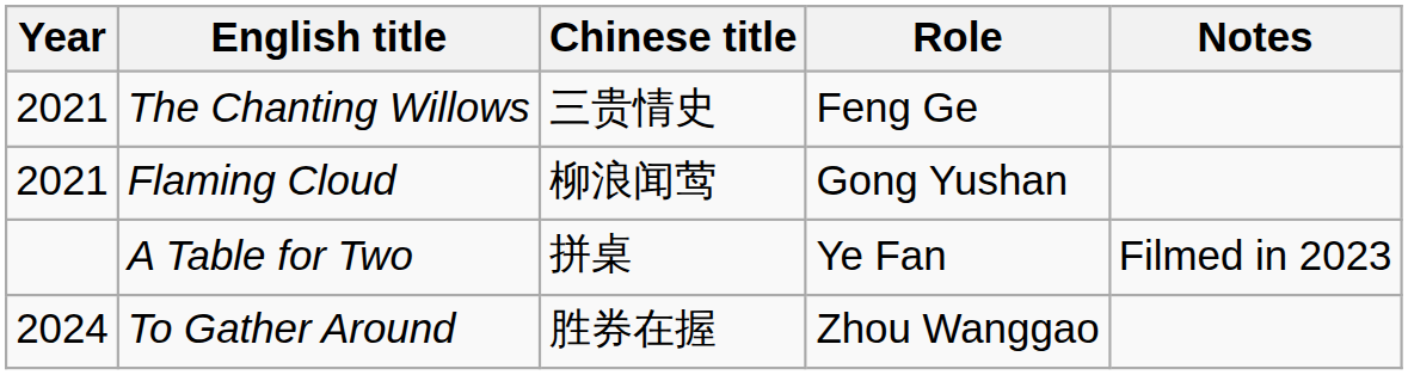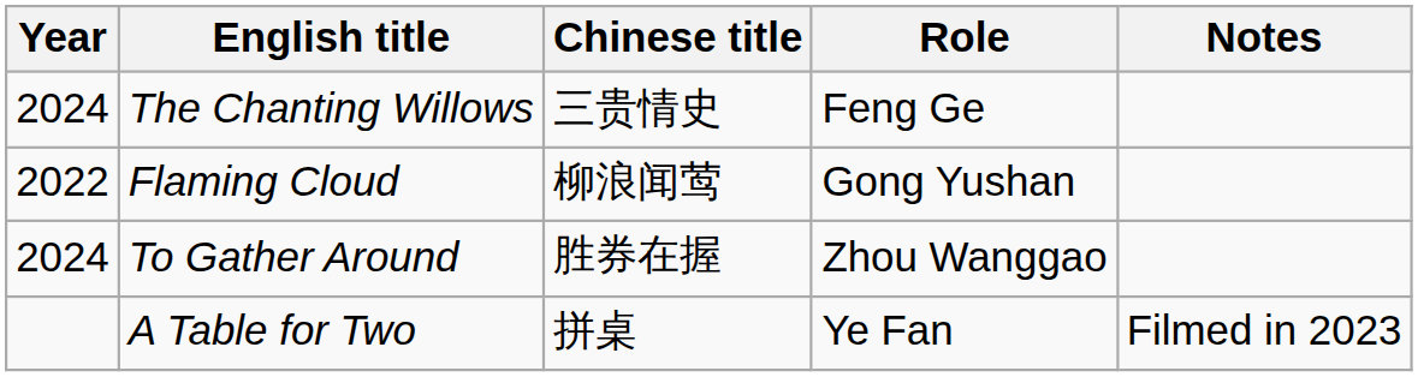 <table class="wikitable">
 <tr>
 <th>Year</th>
 <th>English title</th>
 <th>Chinese title</th>
 <th>Role</th>
 <th>Notes</th>
 </tr>
 <tr>
-<td>2021</td>
+<td>2024</td>
 <td><em>The Chanting Willows</em></td>
 <td>三贵情史</td>
 <td>Feng Ge</td>
 <td></td>
 </tr>
 <tr>
-<td>2021</td>
+<td>2022</td>
 <td><em>Flaming Cloud</em></td>
 <td>柳浪闻莺</td>
 <td>Gong Yushan</td>
+</tr>
+<tr>
+<td>2024</td>
+<td><em>To Gather Around</em></td>
+<td>胜券在握</td>
+<td>Zhou Wanggao</td>
+<td></td>
 </tr>
 <tr>
 <td></td>
 <td><em>A Table for Two</em></td>
 <td>拼桌</td>
 <td>Ye Fan</td>
 <td>Filmed in 2023</td>
 </tr>
-<tr>
-<td>2024</td>
-<td><em>To Gather Around</em></td>
-<td>胜券在握</td>
-<td>Zhou Wanggao</td>
-<td></td>
-</tr>
 </table>
